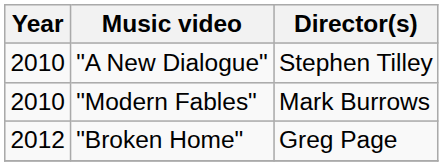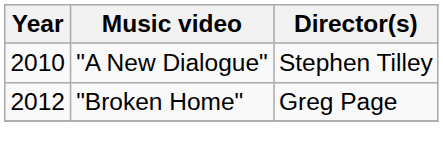 <table class="wikitable plainrowheaders">
 <tr>
 <th>Year</th>
 <th>Music video</th>
 <th>Director(s)</th>
 </tr>
 <tr>
 <td>2010</td>
 <td>"A New Dialogue"</td>
 <td>Stephen Tilley</td>
 </tr>
 <tr>
-<td>2010</td>
-<td>"Modern Fables"</td>
-<td>Mark Burrows</td>
-</tr>
-<tr>
 <td>2012</td>
 <td>"Broken Home"</td>
 <td>Greg Page</td>
 </tr>
 <tr>
 </tr>
 </table>
